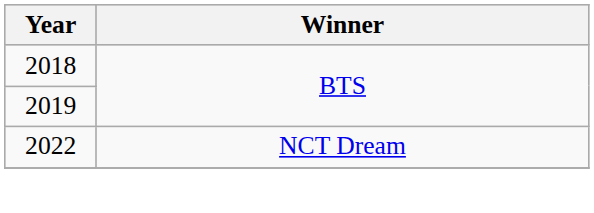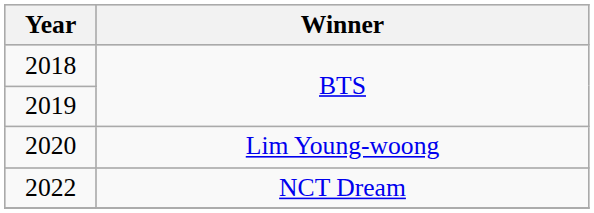 <table class="wikitable" style="text-align: center">
 <tr>
 <th width="50">Year</th>
 <th width="300">Winner</th>
 </tr>
 <tr>
 <td>2018</td>
 <td rowspan="2"><a href='#'>BTS</a></td>
 </tr>
 <tr>
 <td>2019</td>
 </tr>
 <tr>
+<td>2020</td>
+<td><a href='#'>Lim Young-woong</a></td>
+</tr>
+<tr>
 <td>2022</td>
 <td><a href='#'>NCT Dream</a></td>
 </tr>
 <tr>
 </tr>
 </table>
